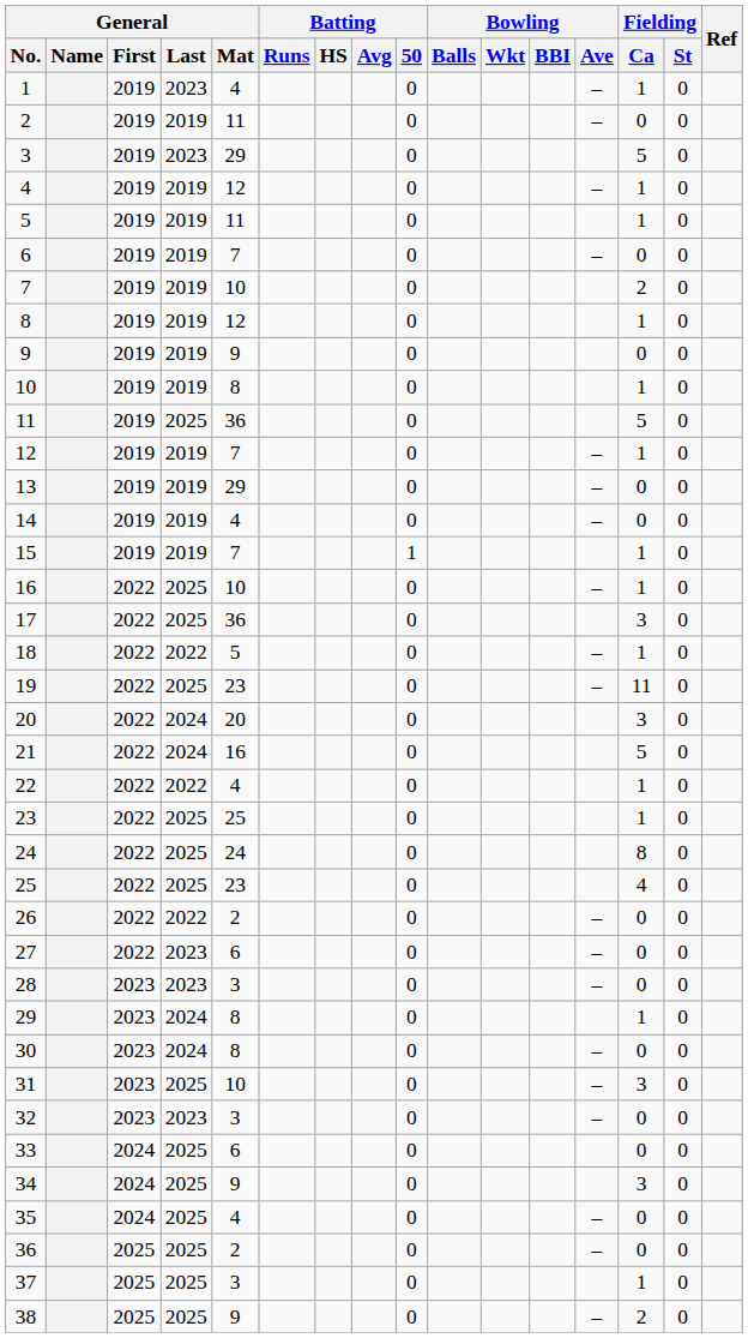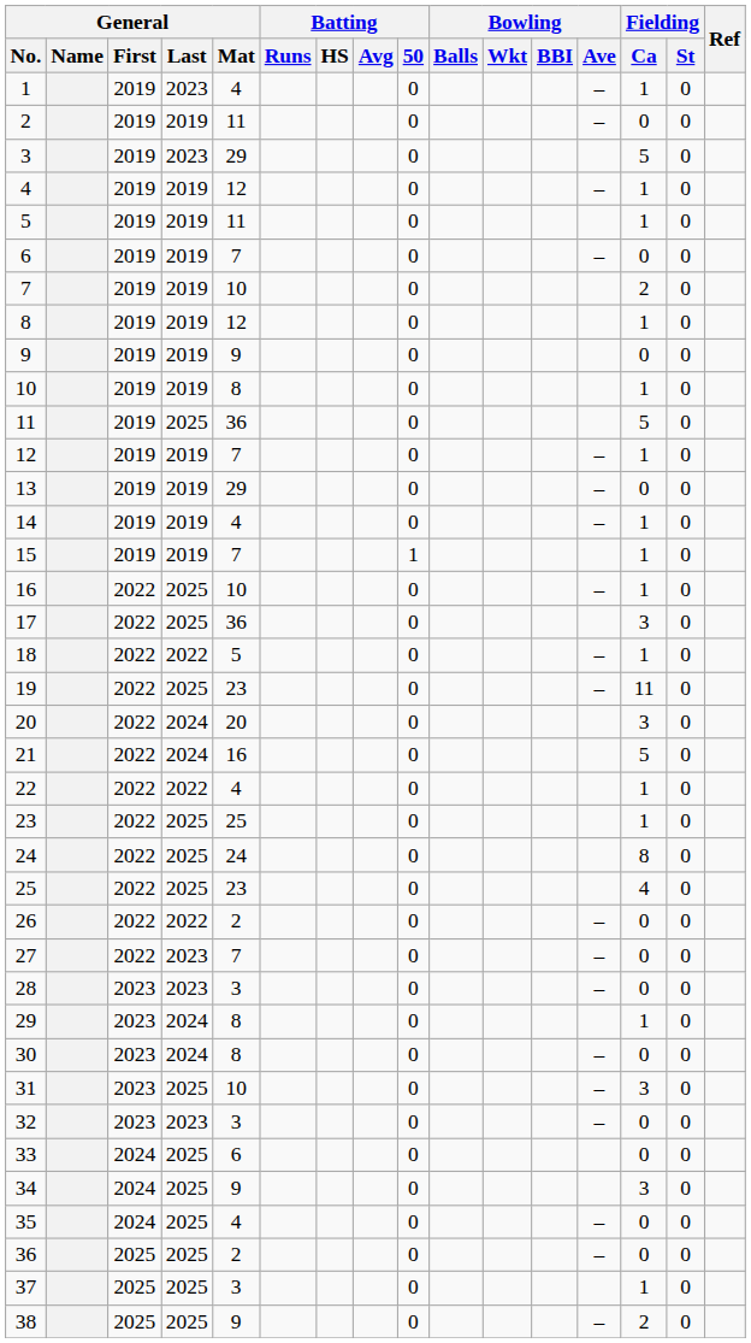 <table class="wikitable plainrowheaders sortable">
 <tr align="center">
 <th scope="col" colspan=5 class="unsortable">General</th>
 <th scope="col" colspan=4 class="unsortable"><a href='#'>Batting</a></th>
 <th scope="col" colspan=4 class="unsortable"><a href='#'>Bowling</a></th>
 <th scope="col" colspan=2 class="unsortable"><a href='#'>Fielding</a></th>
 <th scope="col" rowspan=2 class="unsortable">Ref</th>
 </tr>
 <tr align="center">
 <th scope="col">No.</th>
 <th scope="col">Name</th>
 <th scope="col">First</th>
 <th scope="col">Last</th>
 <th scope="col">Mat</th>
 <th scope="col"><a href='#'>Runs</a></th>
 <th scope="col">HS</th>
 <th scope="col"><a href='#'>Avg</a></th>
 <th scope="col"><a href='#'>50</a></th>
 <th scope="col"><a href='#'>Balls</a></th>
 <th scope="col"><a href='#'>Wkt</a></th>
 <th scope="col"><a href='#'>BBI</a></th>
 <th scope="col"><a href='#'>Ave</a></th>
 <th scope="col"><a href='#'>Ca</a></th>
 <th scope="col"><a href='#'>St</a></th>
 </tr>
 <tr align="center">
 <td>1</td>
 <th scope="row"></th>
 <td>2019</td>
 <td>2023</td>
 <td>4</td>
 <td></td>
 <td></td>
 <td></td>
 <td>0</td>
 <td></td>
 <td></td>
 <td></td>
 <td>–</td>
 <td>1</td>
 <td>0</td>
 <td></td>
 </tr>
 <tr align="center">
 <td>2</td>
 <th scope="row"></th>
 <td>2019</td>
 <td>2019</td>
 <td>11</td>
 <td></td>
 <td></td>
 <td></td>
 <td>0</td>
 <td></td>
 <td></td>
 <td></td>
 <td>–</td>
 <td>0</td>
 <td>0</td>
 <td></td>
 </tr>
 <tr align="center">
 <td>3</td>
 <th scope="row"></th>
 <td>2019</td>
 <td>2023</td>
 <td>29</td>
 <td></td>
 <td></td>
 <td></td>
 <td>0</td>
 <td></td>
 <td></td>
 <td></td>
 <td></td>
 <td>5</td>
 <td>0</td>
 <td></td>
 </tr>
 <tr align="center">
 <td>4</td>
 <th scope="row"></th>
 <td>2019</td>
 <td>2019</td>
 <td>12</td>
 <td></td>
 <td></td>
 <td></td>
 <td>0</td>
 <td></td>
 <td></td>
 <td></td>
 <td>–</td>
 <td>1</td>
 <td>0</td>
 <td></td>
 </tr>
 <tr align="center">
 <td>5</td>
 <th scope="row"></th>
 <td>2019</td>
 <td>2019</td>
 <td>11</td>
 <td></td>
 <td></td>
 <td></td>
 <td>0</td>
 <td></td>
 <td></td>
 <td></td>
 <td></td>
 <td>1</td>
 <td>0</td>
 <td></td>
 </tr>
 <tr align="center">
 <td>6</td>
 <th scope="row"></th>
 <td>2019</td>
 <td>2019</td>
 <td>7</td>
 <td></td>
 <td></td>
 <td></td>
 <td>0</td>
 <td></td>
 <td></td>
 <td></td>
 <td>–</td>
 <td>0</td>
 <td>0</td>
 <td></td>
 </tr>
 <tr align="center">
 <td>7</td>
 <th scope="row"></th>
 <td>2019</td>
 <td>2019</td>
 <td>10</td>
 <td></td>
 <td></td>
 <td></td>
 <td>0</td>
 <td></td>
 <td></td>
 <td></td>
 <td></td>
 <td>2</td>
 <td>0</td>
 <td></td>
 </tr>
 <tr align="center">
 <td>8</td>
 <th scope="row"></th>
 <td>2019</td>
 <td>2019</td>
 <td>12</td>
 <td></td>
 <td></td>
 <td></td>
 <td>0</td>
 <td></td>
 <td></td>
 <td></td>
 <td></td>
 <td>1</td>
 <td>0</td>
 <td></td>
 </tr>
 <tr align="center">
 <td>9</td>
 <th scope="row"></th>
 <td>2019</td>
 <td>2019</td>
 <td>9</td>
 <td></td>
 <td></td>
 <td></td>
 <td>0</td>
 <td></td>
 <td></td>
 <td></td>
 <td></td>
 <td>0</td>
 <td>0</td>
 <td></td>
 </tr>
 <tr align="center">
 <td>10</td>
 <th scope="row"></th>
 <td>2019</td>
 <td>2019</td>
 <td>8</td>
 <td></td>
 <td></td>
 <td></td>
 <td>0</td>
 <td></td>
 <td></td>
 <td></td>
 <td></td>
 <td>1</td>
 <td>0</td>
 <td></td>
 </tr>
 <tr align="center">
 <td>11</td>
 <th scope="row"></th>
 <td>2019</td>
 <td>2025</td>
 <td>36</td>
 <td></td>
 <td></td>
 <td></td>
 <td>0</td>
 <td></td>
 <td></td>
 <td></td>
 <td></td>
 <td>5</td>
 <td>0</td>
 <td></td>
 </tr>
 <tr align="center">
 <td>12</td>
 <th scope="row"></th>
 <td>2019</td>
 <td>2019</td>
 <td>7</td>
 <td></td>
 <td></td>
 <td></td>
 <td>0</td>
 <td></td>
 <td></td>
 <td></td>
 <td>–</td>
 <td>1</td>
 <td>0</td>
 <td></td>
 </tr>
 <tr align="center">
 <td>13</td>
 <th scope="row"></th>
 <td>2019</td>
 <td>2019</td>
 <td>29</td>
 <td></td>
 <td></td>
 <td></td>
 <td>0</td>
 <td></td>
 <td></td>
 <td></td>
 <td>–</td>
 <td>0</td>
 <td>0</td>
 <td></td>
 </tr>
 <tr align="center">
 <td>14</td>
 <th scope="row"></th>
 <td>2019</td>
 <td>2019</td>
 <td>4</td>
 <td></td>
 <td></td>
 <td></td>
 <td>0</td>
 <td></td>
 <td></td>
 <td></td>
 <td>–</td>
-<td>0</td>
+<td>1</td>
 <td>0</td>
 <td></td>
 </tr>
 <tr align="center">
 <td>15</td>
 <th scope="row"></th>
 <td>2019</td>
 <td>2019</td>
 <td>7</td>
 <td></td>
 <td></td>
 <td></td>
 <td>1</td>
 <td></td>
 <td></td>
 <td></td>
 <td></td>
 <td>1</td>
 <td>0</td>
 <td></td>
 </tr>
 <tr align="center">
 <td>16</td>
 <th scope="row"></th>
 <td>2022</td>
 <td>2025</td>
 <td>10</td>
 <td></td>
 <td></td>
 <td></td>
 <td>0</td>
 <td></td>
 <td></td>
 <td></td>
 <td>–</td>
 <td>1</td>
 <td>0</td>
 <td></td>
 </tr>
 <tr align="center">
 <td>17</td>
 <th scope="row"></th>
 <td>2022</td>
 <td>2025</td>
 <td>36</td>
 <td></td>
 <td></td>
 <td></td>
 <td>0</td>
 <td></td>
 <td></td>
 <td></td>
 <td></td>
 <td>3</td>
 <td>0</td>
 <td></td>
 </tr>
 <tr align="center">
 <td>18</td>
 <th scope="row"></th>
 <td>2022</td>
 <td>2022</td>
 <td>5</td>
 <td></td>
 <td></td>
 <td></td>
 <td>0</td>
 <td></td>
 <td></td>
 <td></td>
 <td>–</td>
 <td>1</td>
 <td>0</td>
 <td></td>
 </tr>
 <tr align="center">
 <td>19</td>
 <th scope="row"></th>
 <td>2022</td>
 <td>2025</td>
 <td>23</td>
 <td></td>
 <td></td>
 <td></td>
 <td>0</td>
 <td></td>
 <td></td>
 <td></td>
 <td>–</td>
 <td>11</td>
 <td>0</td>
 <td></td>
 </tr>
 <tr align="center">
 <td>20</td>
 <th scope="row"></th>
 <td>2022</td>
 <td>2024</td>
 <td>20</td>
 <td></td>
 <td></td>
 <td></td>
 <td>0</td>
 <td></td>
 <td></td>
 <td></td>
 <td></td>
 <td>3</td>
 <td>0</td>
 <td></td>
 </tr>
 <tr align="center">
 <td>21</td>
 <th scope="row"></th>
 <td>2022</td>
 <td>2024</td>
 <td>16</td>
 <td></td>
 <td></td>
 <td></td>
 <td>0</td>
 <td></td>
 <td></td>
 <td></td>
 <td></td>
 <td>5</td>
 <td>0</td>
 <td></td>
 </tr>
 <tr align="center">
 <td>22</td>
 <th scope="row"></th>
 <td>2022</td>
 <td>2022</td>
 <td>4</td>
 <td></td>
 <td></td>
 <td></td>
 <td>0</td>
 <td></td>
 <td></td>
 <td></td>
 <td></td>
 <td>1</td>
 <td>0</td>
 <td></td>
 </tr>
 <tr align="center">
 <td>23</td>
 <th scope="row"></th>
 <td>2022</td>
 <td>2025</td>
 <td>25</td>
 <td></td>
 <td></td>
 <td></td>
 <td>0</td>
 <td></td>
 <td></td>
 <td></td>
 <td></td>
 <td>1</td>
 <td>0</td>
 <td></td>
 </tr>
 <tr align="center">
 <td>24</td>
 <th scope="row"></th>
 <td>2022</td>
 <td>2025</td>
 <td>24</td>
 <td></td>
 <td></td>
 <td></td>
 <td>0</td>
 <td></td>
 <td></td>
 <td></td>
 <td></td>
 <td>8</td>
 <td>0</td>
 <td></td>
 </tr>
 <tr align="center">
 <td>25</td>
 <th scope="row"></th>
 <td>2022</td>
 <td>2025</td>
 <td>23</td>
 <td></td>
 <td></td>
 <td></td>
 <td>0</td>
 <td></td>
 <td></td>
 <td></td>
 <td></td>
 <td>4</td>
 <td>0</td>
 <td></td>
 </tr>
 <tr align="center">
 <td>26</td>
 <th scope="row"></th>
 <td>2022</td>
 <td>2022</td>
 <td>2</td>
 <td></td>
 <td></td>
 <td></td>
 <td>0</td>
 <td></td>
 <td></td>
 <td></td>
 <td>–</td>
 <td>0</td>
 <td>0</td>
 <td></td>
 </tr>
 <tr align="center">
 <td>27</td>
 <th scope="row"></th>
 <td>2022</td>
 <td>2023</td>
-<td>6</td>
+<td>7</td>
 <td></td>
 <td></td>
 <td></td>
 <td>0</td>
 <td></td>
 <td></td>
 <td></td>
 <td>–</td>
 <td>0</td>
 <td>0</td>
 <td></td>
 </tr>
 <tr align="center">
 <td>28</td>
 <th scope="row"></th>
 <td>2023</td>
 <td>2023</td>
 <td>3</td>
 <td></td>
 <td></td>
 <td></td>
 <td>0</td>
 <td></td>
 <td></td>
 <td></td>
 <td>–</td>
 <td>0</td>
 <td>0</td>
 <td></td>
 </tr>
 <tr align="center">
 <td>29</td>
 <th scope="row"></th>
 <td>2023</td>
 <td>2024</td>
 <td>8</td>
 <td></td>
 <td></td>
 <td></td>
 <td>0</td>
 <td></td>
 <td></td>
 <td></td>
 <td></td>
 <td>1</td>
 <td>0</td>
 <td></td>
 </tr>
 <tr align="center">
 <td>30</td>
 <th scope="row"></th>
 <td>2023</td>
 <td>2024</td>
 <td>8</td>
 <td></td>
 <td></td>
 <td></td>
 <td>0</td>
 <td></td>
 <td></td>
 <td></td>
 <td>–</td>
 <td>0</td>
 <td>0</td>
 <td></td>
 </tr>
 <tr align="center">
 <td>31</td>
 <th scope="row"></th>
 <td>2023</td>
 <td>2025</td>
 <td>10</td>
 <td></td>
 <td></td>
 <td></td>
 <td>0</td>
 <td></td>
 <td></td>
 <td></td>
 <td>–</td>
 <td>3</td>
 <td>0</td>
 <td></td>
 </tr>
 <tr align="center">
 <td>32</td>
 <th scope="row"></th>
 <td>2023</td>
 <td>2023</td>
 <td>3</td>
 <td></td>
 <td></td>
 <td></td>
 <td>0</td>
 <td></td>
 <td></td>
 <td></td>
 <td>–</td>
 <td>0</td>
 <td>0</td>
 <td></td>
 </tr>
 <tr align="center">
 <td>33</td>
 <th scope="row"></th>
 <td>2024</td>
 <td>2025</td>
 <td>6</td>
 <td></td>
 <td></td>
 <td></td>
 <td>0</td>
 <td></td>
 <td></td>
 <td></td>
 <td></td>
 <td>0</td>
 <td>0</td>
 <td></td>
 </tr>
 <tr align="center">
 <td>34</td>
 <th scope="row"></th>
 <td>2024</td>
 <td>2025</td>
 <td>9</td>
 <td></td>
 <td></td>
 <td></td>
 <td>0</td>
 <td></td>
 <td></td>
 <td></td>
 <td></td>
 <td>3</td>
 <td>0</td>
 <td></td>
 </tr>
 <tr align="center">
 <td>35</td>
 <th scope="row"></th>
 <td>2024</td>
 <td>2025</td>
 <td>4</td>
 <td></td>
 <td></td>
 <td></td>
 <td>0</td>
 <td></td>
 <td></td>
 <td></td>
 <td>–</td>
 <td>0</td>
 <td>0</td>
 <td></td>
 </tr>
 <tr align="center">
 <td>36</td>
 <th scope="row"></th>
 <td>2025</td>
 <td>2025</td>
 <td>2</td>
 <td></td>
 <td></td>
 <td></td>
 <td>0</td>
 <td></td>
 <td></td>
 <td></td>
 <td>–</td>
 <td>0</td>
 <td>0</td>
 <td></td>
 </tr>
 <tr align="center">
 <td>37</td>
 <th scope="row"></th>
 <td>2025</td>
 <td>2025</td>
 <td>3</td>
 <td></td>
 <td></td>
 <td></td>
 <td>0</td>
 <td></td>
 <td></td>
 <td></td>
 <td></td>
 <td>1</td>
 <td>0</td>
 <td></td>
 </tr>
 <tr align="center">
 <td>38</td>
 <th scope="row"></th>
 <td>2025</td>
 <td>2025</td>
 <td>9</td>
 <td></td>
 <td></td>
 <td></td>
 <td>0</td>
 <td></td>
 <td></td>
 <td></td>
 <td>–</td>
 <td>2</td>
 <td>0</td>
 <td></td>
 </tr>
 </table>
